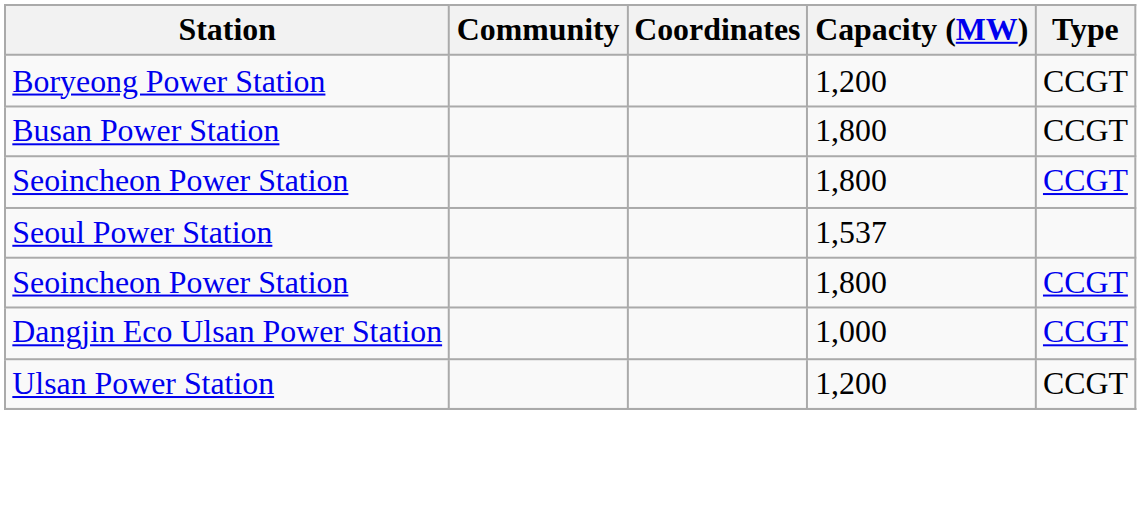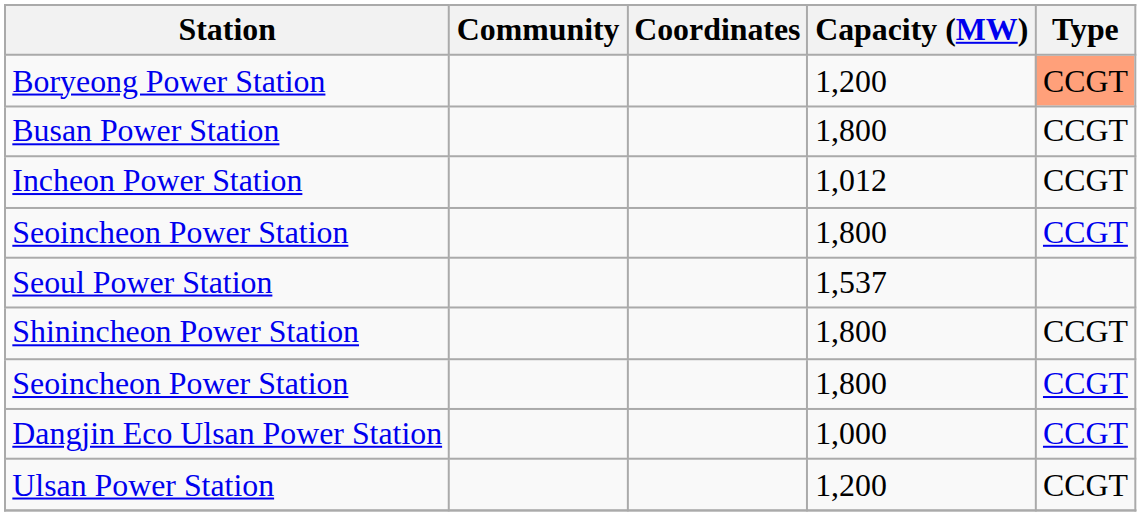 <table class="wikitable sortable">
 <tr>
 <th>Station</th>
 <th>Community</th>
 <th>Coordinates</th>
 <th>Capacity (<a href='#'>MW</a>)</th>
 <th>Type</th>
 </tr>
 <tr>
 <td><a href='#'>Boryeong Power Station</a></td>
 <td></td>
 <td></td>
 <td>1,200</td>
-<td>CCGT</td>
+<td style="background: lightsalmon;">CCGT</td>
 </tr>
 <tr>
 <td><a href='#'>Busan Power Station</a></td>
 <td></td>
 <td></td>
 <td>1,800</td>
+<td>CCGT</td>
+</tr>
+<tr>
+<td><a href='#'>Incheon Power Station</a></td>
+<td></td>
+<td></td>
+<td>1,012</td>
 <td>CCGT</td>
 </tr>
 <tr>
 <td><a href='#'>Seoincheon Power Station</a></td>
 <td></td>
 <td></td>
 <td>1,800</td>
 <td><a href='#'>CCGT</a></td>
 </tr>
 <tr>
 <td><a href='#'>Seoul Power Station</a></td>
 <td></td>
 <td></td>
 <td>1,537</td>
 <td></td>
+</tr>
+<tr>
+<td><a href='#'>Shinincheon Power Station</a></td>
+<td></td>
+<td></td>
+<td>1,800</td>
+<td>CCGT</td>
 </tr>
 <tr>
 <td><a href='#'>Seoincheon Power Station</a></td>
 <td></td>
 <td></td>
 <td>1,800</td>
 <td><a href='#'>CCGT</a></td>
 </tr>
 <tr>
 <td><a href='#'>Dangjin Eco Ulsan Power Station</a></td>
 <td></td>
 <td></td>
 <td>1,000</td>
 <td><a href='#'>CCGT</a></td>
 </tr>
 <tr>
 <td><a href='#'>Ulsan Power Station</a></td>
 <td></td>
 <td></td>
 <td>1,200</td>
 <td>CCGT</td>
 </tr>
 <tr>
 </tr>
 </table>
